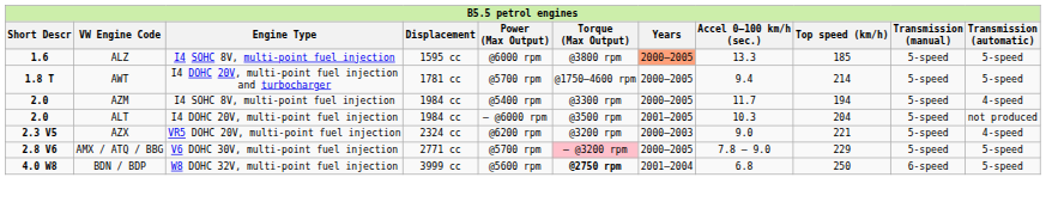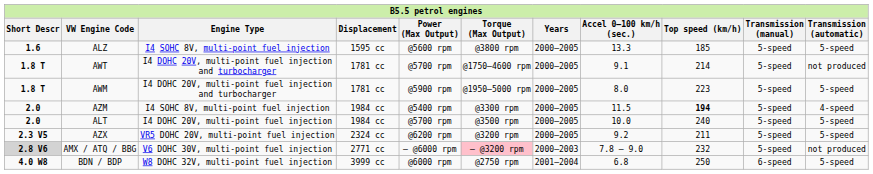 <table class="wikitable collapsible collapsed" cellpadding="0" style="text-align:center; font-size:90%;">
 <tr>
 <th colspan="11" style="width:400px; background:#cea;">B5.5 petrol engines</th>
 </tr>
 <tr style="background:#dcdcdc; text-align:center; vertical-align:middle;">
 <th>Short Descr</th>
 <th>VW Engine Code</th>
 <th>Engine Type</th>
 <th>Displacement</th>
 <th>Power <br>(Max Output)</th>
 <th>Torque <br>(Max Output)</th>
 <th>Years</th>
 <th>Accel 0–100 km/h<br>(sec.)</th>
 <th>Top speed (km/h)</th>
 <th>Transmission<br>(manual)</th>
 <th>Transmission<br>(automatic)</th>
 </tr>
 <tr>
 <td><strong>1.6</strong></td>
 <td>ALZ</td>
 <td><a href='#'>I4</a> <a href='#'>SOHC</a> 8V, <a href='#'>multi-point fuel injection</a></td>
 <td>1595 cc</td>
-<td> @6000 rpm</td>
+<td> @5600 rpm</td>
 <td> @3800 rpm</td>
-<td style="background: lightsalmon;">2000–2005</td>
+<td>2000–2005</td>
 <td>13.3</td>
 <td>185</td>
 <td>5-speed</td>
 <td>5-speed</td>
 </tr>
 <tr>
 <td><strong>1.8 T</strong></td>
 <td>AWT</td>
 <td>I4 <a href='#'>DOHC</a> <a href='#'>20V</a>, multi-point fuel injection<br>and <a href='#'>turbocharger</a></td>
 <td>1781 cc</td>
 <td> @5700 rpm</td>
 <td> @1750–4600 rpm</td>
 <td>2000–2005</td>
-<td>9.4</td>
+<td>9.1</td>
 <td>214</td>
+<td>5-speed</td>
+<td>not produced</td>
+</tr>
+<tr>
+<td><strong>1.8 T</strong></td>
+<td>AWM</td>
+<td>I4 DOHC 20V, multi-point fuel injection<br>and turbocharger</td>
+<td>1781 cc</td>
+<td> @5900 rpm</td>
+<td> @1950–5000 rpm</td>
+<td>2000–2005</td>
+<td>8.0</td>
+<td>223</td>
 <td>5-speed</td>
 <td>5-speed</td>
 </tr>
 <tr>
 <td><strong>2.0</strong></td>
 <td>AZM</td>
 <td>I4 SOHC 8V, multi-point fuel injection</td>
 <td>1984 cc</td>
 <td> @5400 rpm</td>
 <td> @3300 rpm</td>
 <td>2000–2005</td>
-<td>11.7</td>
-<td>194</td>
+<td>11.5</td>
+<td><strong>194</strong></td>
 <td>5-speed</td>
 <td>4-speed</td>
 </tr>
 <tr>
 <td><strong>2.0</strong></td>
 <td>ALT</td>
 <td>I4 DOHC 20V, multi-point fuel injection</td>
 <td>1984 cc</td>
-<td> –  @6000 rpm</td>
+<td> @5700 rpm</td>
 <td> @3500 rpm</td>
-<td>2001–2005</td>
-<td>10.3</td>
-<td>204</td>
+<td>2000–2005</td>
+<td>10.0</td>
+<td>240</td>
 <td>5-speed</td>
-<td>not produced</td>
+<td>5-speed</td>
 </tr>
 <tr>
 <td><strong>2.3 V5</strong></td>
 <td>AZX</td>
 <td><a href='#'>VR5</a> DOHC 20V, multi-point fuel injection</td>
 <td>2324 cc</td>
 <td> @6200 rpm</td>
 <td> @3200 rpm</td>
-<td>2000–2003</td>
-<td>9.0</td>
-<td>221</td>
+<td>2000–2005</td>
+<td>9.2</td>
+<td>211</td>
 <td>5-speed</td>
-<td>4-speed</td>
+<td>5-speed</td>
 </tr>
 <tr>
-<td><strong>2.8 V6</strong></td>
+<td style="background: lightgrey;"><strong>2.8 V6</strong></td>
 <td>AMX / ATQ / BBG</td>
 <td><a href='#'>V6</a> DOHC 30V, multi-point fuel injection</td>
 <td>2771 cc</td>
-<td> @5700 rpm</td>
+<td> –  @6000 rpm</td>
 <td style="background: pink;"> –  @3200 rpm</td>
-<td>2000–2005</td>
+<td>2000–2003</td>
 <td>7.8 – 9.0</td>
-<td>229</td>
+<td>232</td>
 <td>5-speed</td>
-<td>5-speed</td>
+<td>not produced</td>
 </tr>
 <tr>
 <td><strong>4.0 W8</strong></td>
 <td>BDN / BDP</td>
 <td><a href='#'>W8</a> DOHC 32V, multi-point fuel injection</td>
 <td>3999 cc</td>
-<td> @5600 rpm</td>
-<td><strong> @2750 rpm</strong></td>
+<td> @6000 rpm</td>
+<td> @2750 rpm</td>
 <td>2001–2004</td>
 <td>6.8</td>
 <td>250</td>
 <td>6-speed</td>
 <td>5-speed</td>
 </tr>
 </table>
